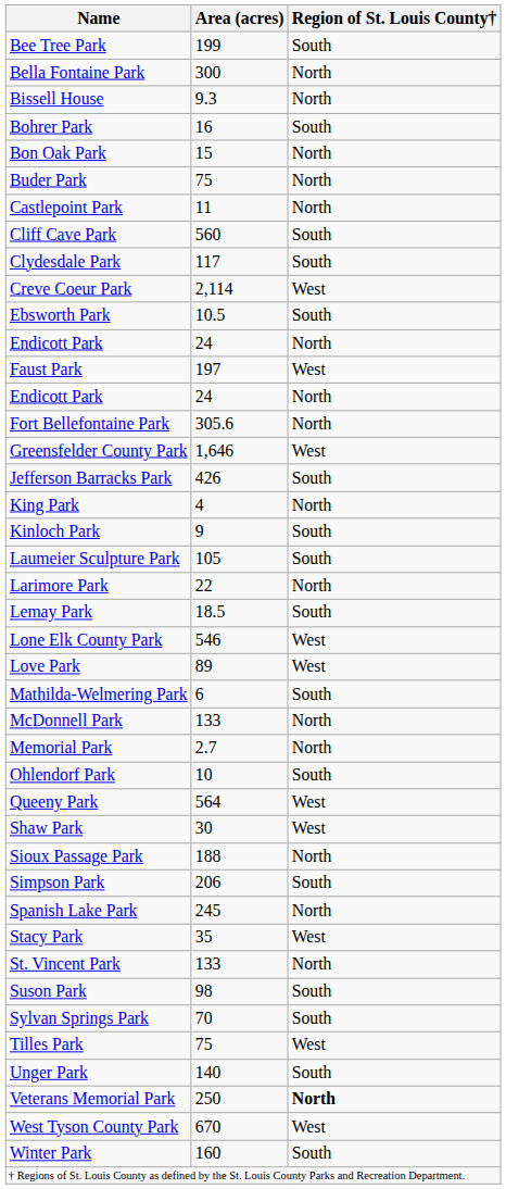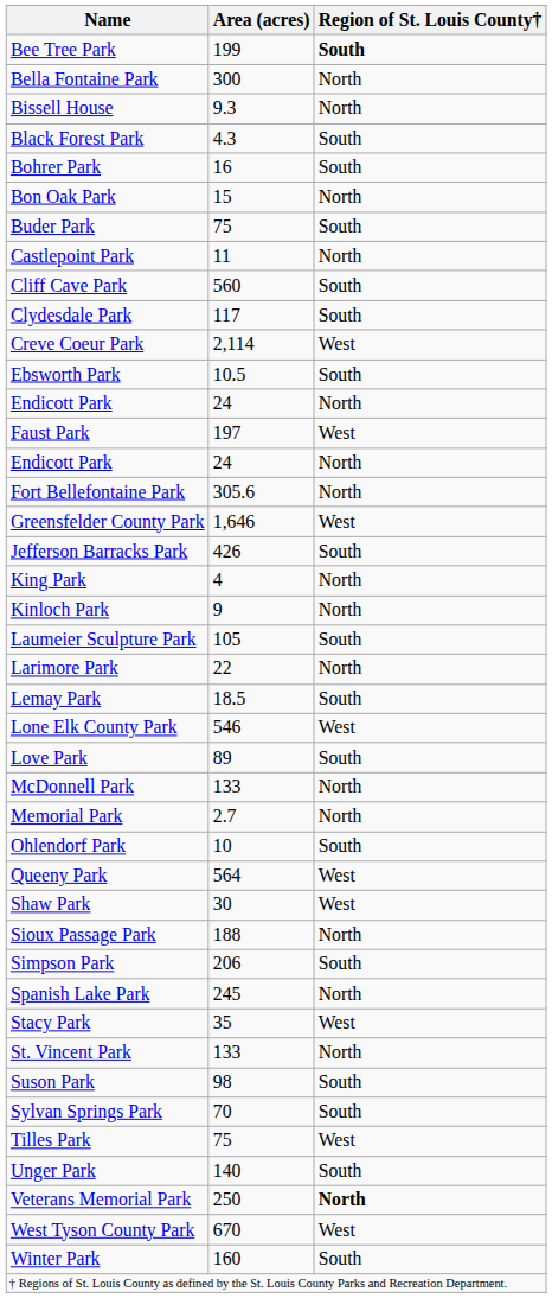 <table class="wikitable collapsible collapsed sortable" style="margin: 1em auto 1em auto;">
 <tr>
 <th>Name</th>
 <th>Area (acres)</th>
 <th class="unsortable">Region of St. Louis County†</th>
 </tr>
 <tr>
 <td><a href='#'>Bee Tree Park</a></td>
 <td>199</td>
-<td>South</td>
+<td><strong>South</strong></td>
 </tr>
 <tr>
 <td><a href='#'>Bella Fontaine Park</a></td>
 <td>300</td>
 <td>North</td>
 </tr>
 <tr>
 <td><a href='#'>Bissell House</a></td>
 <td>9.3</td>
 <td>North</td>
+</tr>
+<tr>
+<td><a href='#'>Black Forest Park</a></td>
+<td>4.3</td>
+<td>South</td>
 </tr>
 <tr>
 <td><a href='#'>Bohrer Park</a></td>
 <td>16</td>
 <td>South</td>
 </tr>
 <tr>
 <td><a href='#'>Bon Oak Park</a></td>
 <td>15</td>
 <td>North</td>
 </tr>
 <tr>
 <td><a href='#'>Buder Park</a></td>
 <td>75</td>
-<td>North</td>
+<td>South</td>
 </tr>
 <tr>
 <td><a href='#'>Castlepoint Park</a></td>
 <td>11</td>
 <td>North</td>
 </tr>
 <tr>
 <td><a href='#'>Cliff Cave Park</a></td>
 <td>560</td>
 <td>South</td>
 </tr>
 <tr>
 <td><a href='#'>Clydesdale Park</a></td>
 <td>117</td>
 <td>South</td>
 </tr>
 <tr>
 <td><a href='#'>Creve Coeur Park</a></td>
 <td>2,114</td>
 <td>West</td>
 </tr>
 <tr>
 <td><a href='#'>Ebsworth Park</a></td>
 <td>10.5</td>
 <td>South</td>
 </tr>
 <tr>
 <td><a href='#'>Endicott Park</a></td>
 <td>24</td>
 <td>North</td>
 </tr>
 <tr>
 <td><a href='#'>Faust Park</a></td>
 <td>197</td>
 <td>West</td>
 </tr>
 <tr>
 <td><a href='#'>Endicott Park</a></td>
 <td>24</td>
 <td>North</td>
 </tr>
 <tr>
 <td><a href='#'>Fort Bellefontaine Park</a></td>
 <td>305.6</td>
 <td>North</td>
 </tr>
 <tr>
 <td><a href='#'>Greensfelder County Park</a></td>
 <td>1,646</td>
 <td>West</td>
 </tr>
 <tr>
 <td><a href='#'>Jefferson Barracks Park</a></td>
 <td>426</td>
 <td>South</td>
 </tr>
 <tr>
 <td><a href='#'>King Park</a></td>
 <td>4</td>
 <td>North</td>
 </tr>
 <tr>
 <td><a href='#'>Kinloch Park</a></td>
 <td>9</td>
-<td>South</td>
+<td>North</td>
 </tr>
 <tr>
 <td><a href='#'>Laumeier Sculpture Park</a></td>
 <td>105</td>
 <td>South</td>
 </tr>
 <tr>
 <td><a href='#'>Larimore Park</a></td>
 <td>22</td>
 <td>North</td>
 </tr>
 <tr>
 <td><a href='#'>Lemay Park</a></td>
 <td>18.5</td>
 <td>South</td>
 </tr>
 <tr>
 <td><a href='#'>Lone Elk County Park</a></td>
 <td>546</td>
 <td>West</td>
 </tr>
 <tr>
 <td><a href='#'>Love Park</a></td>
 <td>89</td>
-<td>West</td>
-</tr>
-<tr>
-<td><a href='#'>Mathilda-Welmering Park</a></td>
-<td>6</td>
 <td>South</td>
 </tr>
 <tr>
 <td><a href='#'>McDonnell Park</a></td>
 <td>133</td>
 <td>North</td>
 </tr>
 <tr>
 <td><a href='#'>Memorial Park</a></td>
 <td>2.7</td>
 <td>North</td>
 </tr>
 <tr>
 <td><a href='#'>Ohlendorf Park</a></td>
 <td>10</td>
 <td>South</td>
 </tr>
 <tr>
 <td><a href='#'>Queeny Park</a></td>
 <td>564</td>
 <td>West</td>
 </tr>
 <tr>
 <td><a href='#'>Shaw Park</a></td>
 <td>30</td>
 <td>West</td>
 </tr>
 <tr>
 <td><a href='#'>Sioux Passage Park</a></td>
 <td>188</td>
 <td>North</td>
 </tr>
 <tr>
 <td><a href='#'>Simpson Park</a></td>
 <td>206</td>
 <td>South</td>
 </tr>
 <tr>
 <td><a href='#'>Spanish Lake Park</a></td>
 <td>245</td>
 <td>North</td>
 </tr>
 <tr>
 <td><a href='#'>Stacy Park</a></td>
 <td>35</td>
 <td>West</td>
 </tr>
 <tr>
 <td><a href='#'>St. Vincent Park</a></td>
 <td>133</td>
 <td>North</td>
 </tr>
 <tr>
 <td><a href='#'>Suson Park</a></td>
 <td>98</td>
 <td>South</td>
 </tr>
 <tr>
 <td><a href='#'>Sylvan Springs Park</a></td>
 <td>70</td>
 <td>South</td>
 </tr>
 <tr>
 <td><a href='#'>Tilles Park</a></td>
 <td>75</td>
 <td>West</td>
 </tr>
 <tr>
 <td><a href='#'>Unger Park</a></td>
 <td>140</td>
 <td>South</td>
 </tr>
 <tr>
 <td><a href='#'>Veterans Memorial Park</a></td>
 <td>250</td>
 <td><strong>North</strong></td>
 </tr>
 <tr>
 <td><a href='#'>West Tyson County Park</a></td>
 <td>670</td>
 <td>West</td>
 </tr>
 <tr>
 <td><a href='#'>Winter Park</a></td>
 <td>160</td>
 <td>South</td>
 </tr>
 <tr class="sortbottom">
 <td colspan="3" style="font-size: 8pt">† Regions of St. Louis County as defined by the St. Louis County Parks and Recreation Department.</td>
 </tr>
 </table>
